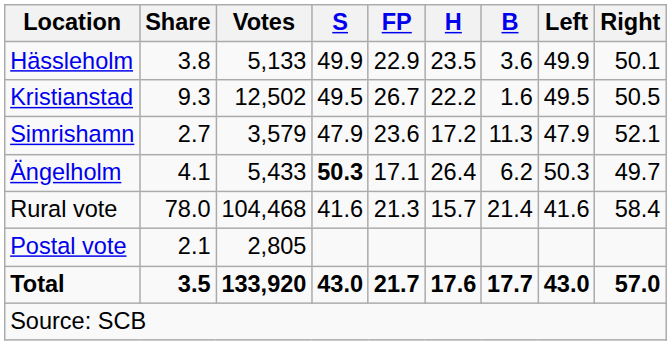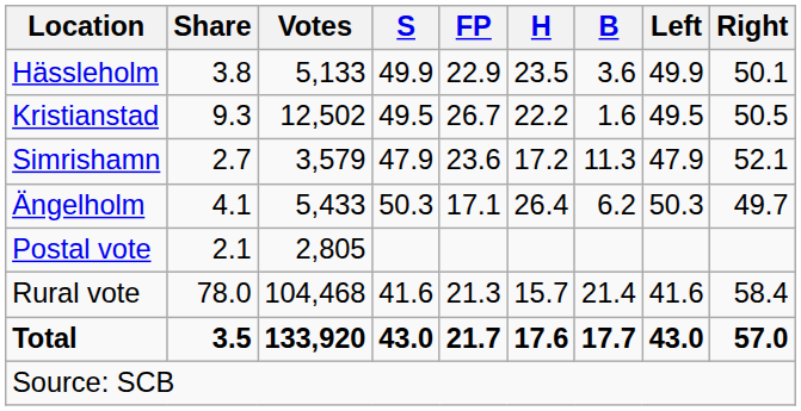 <table class="wikitable sortable" style=text-align:right>
 <tr>
 <th>Location</th>
 <th>Share</th>
 <th>Votes</th>
 <th><a href='#'>S</a></th>
 <th><a href='#'>FP</a></th>
 <th><a href='#'>H</a></th>
 <th><a href='#'>B</a></th>
 <th>Left</th>
 <th>Right</th>
 </tr>
 <tr>
 <td align=left><a href='#'>Hässleholm</a></td>
 <td>3.8</td>
 <td>5,133</td>
 <td>49.9</td>
 <td>22.9</td>
 <td>23.5</td>
 <td>3.6</td>
 <td>49.9</td>
 <td>50.1</td>
 </tr>
 <tr>
 <td align=left><a href='#'>Kristianstad</a></td>
 <td>9.3</td>
 <td>12,502</td>
 <td>49.5</td>
 <td>26.7</td>
 <td>22.2</td>
 <td>1.6</td>
 <td>49.5</td>
 <td>50.5</td>
 </tr>
 <tr>
 <td align=left><a href='#'>Simrishamn</a></td>
 <td>2.7</td>
 <td>3,579</td>
 <td>47.9</td>
 <td>23.6</td>
 <td>17.2</td>
 <td>11.3</td>
 <td>47.9</td>
 <td>52.1</td>
 </tr>
 <tr>
 <td align=left><a href='#'>Ängelholm</a></td>
 <td>4.1</td>
 <td>5,433</td>
-<td><strong>50.3</strong></td>
+<td>50.3</td>
 <td>17.1</td>
 <td>26.4</td>
 <td>6.2</td>
 <td>50.3</td>
 <td>49.7</td>
+</tr>
+<tr>
+<td align=left><a href='#'>Postal vote</a></td>
+<td>2.1</td>
+<td>2,805</td>
+<td></td>
+<td></td>
+<td></td>
+<td></td>
+<td></td>
+<td></td>
 </tr>
 <tr>
 <td align=left>Rural vote</td>
 <td>78.0</td>
 <td>104,468</td>
 <td>41.6</td>
 <td>21.3</td>
 <td>15.7</td>
 <td>21.4</td>
 <td>41.6</td>
 <td>58.4</td>
-</tr>
-<tr>
-<td align=left><a href='#'>Postal vote</a></td>
-<td>2.1</td>
-<td>2,805</td>
-<td></td>
-<td></td>
-<td></td>
-<td></td>
-<td></td>
-<td></td>
 </tr>
 <tr>
 <td align=left><strong>Total</strong></td>
 <td><strong>3.5</strong></td>
 <td><strong>133,920</strong></td>
 <td><strong>43.0</strong></td>
 <td><strong>21.7</strong></td>
 <td><strong>17.6</strong></td>
 <td><strong>17.7</strong></td>
 <td><strong>43.0</strong></td>
 <td><strong>57.0</strong></td>
 </tr>
 <tr>
 <td align=left colspan=9>Source: SCB </td>
 </tr>
 </table>
